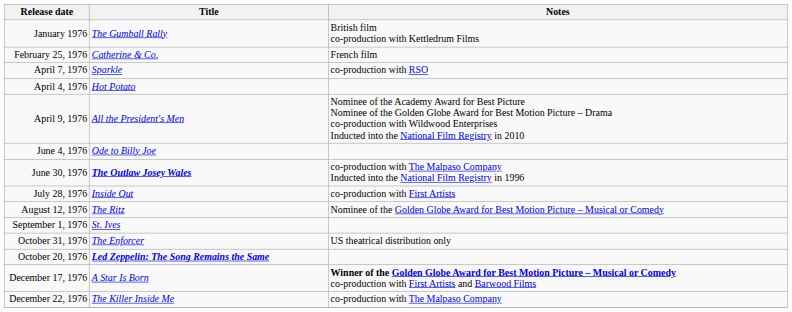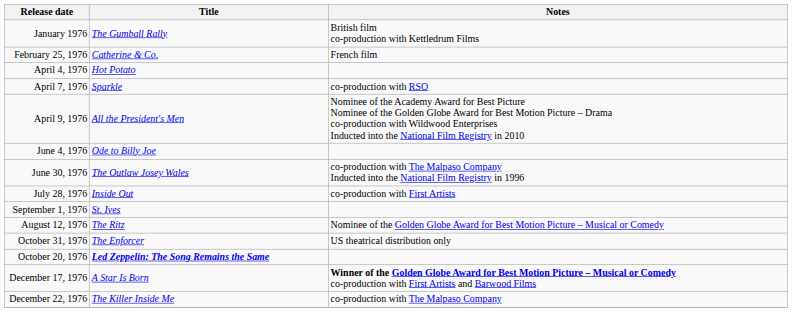 <table class="wikitable sortable" style="width:100%;">
 <tr>
 <th scope="col" style="width:130px;">Release date</th>
 <th>Title</th>
 <th>Notes</th>
 </tr>
 <tr>
 <td style="text-align:right;">January 1976</td>
 <td><em><a href='#'>The Gumball Rally</a></em></td>
 <td>British film<br>co-production with Kettledrum Films</td>
 </tr>
 <tr>
 <td style="text-align:right;">February 25, 1976</td>
 <td><em><a href='#'>Catherine & Co.</a></em></td>
 <td>French film</td>
 </tr>
 <tr>
+<td style="text-align:right;">April 4, 1976</td>
+<td><em><a href='#'>Hot Potato</a></em></td>
+<td></td>
+</tr>
+<tr>
 <td style="text-align:right;">April 7, 1976</td>
 <td><em><a href='#'>Sparkle</a></em></td>
 <td>co-production with <a href='#'>RSO</a></td>
-</tr>
-<tr>
-<td style="text-align:right;">April 4, 1976</td>
-<td><em><a href='#'>Hot Potato</a></em></td>
-<td></td>
 </tr>
 <tr>
 <td style="text-align:right;">April 9, 1976</td>
 <td><em><a href='#'>All the President's Men</a></em></td>
 <td>Nominee of the Academy Award for Best Picture<br>Nominee of the Golden Globe Award for Best Motion Picture – Drama<br>co-production with Wildwood Enterprises<br>Inducted into the <a href='#'>National Film Registry</a> in 2010</td>
 </tr>
 <tr>
 <td style="text-align:right;">June 4, 1976</td>
 <td><em><a href='#'>Ode to Billy Joe</a></em></td>
 <td></td>
 </tr>
 <tr>
 <td style="text-align:right;">June 30, 1976</td>
-<td><strong><em><a href='#'>The Outlaw Josey Wales</a></em></strong></td>
+<td><em><a href='#'>The Outlaw Josey Wales</a></em></td>
 <td>co-production with <a href='#'>The Malpaso Company</a><br>Inducted into the <a href='#'>National Film Registry</a> in 1996</td>
 </tr>
 <tr>
 <td style="text-align:right;">July 28, 1976</td>
 <td><em><a href='#'>Inside Out</a></em></td>
 <td>co-production with <a href='#'>First Artists</a></td>
 </tr>
 <tr>
+<td style="text-align:right;">September 1, 1976</td>
+<td><em><a href='#'>St. Ives</a></em></td>
+<td></td>
+</tr>
+<tr>
 <td style="text-align:right;">August 12, 1976</td>
 <td><em><a href='#'>The Ritz</a></em></td>
 <td>Nominee of the <a href='#'>Golden Globe Award for Best Motion Picture – Musical or Comedy</a></td>
-</tr>
-<tr>
-<td style="text-align:right;">September 1, 1976</td>
-<td><em><a href='#'>St. Ives</a></em></td>
-<td></td>
 </tr>
 <tr>
 <td style="text-align:right;">October 31, 1976</td>
 <td><em><a href='#'>The Enforcer</a></em></td>
 <td>US theatrical distribution only</td>
 </tr>
 <tr>
 <td style="text-align:right;">October 20, 1976</td>
 <td><strong><em><a href='#'>Led Zeppelin: The Song Remains the Same</a></em></strong></td>
 <td></td>
 </tr>
 <tr>
 <td style="text-align:right;">December 17, 1976</td>
 <td><em><a href='#'>A Star Is Born</a></em></td>
 <td><strong>Winner of the <a href='#'>Golden Globe Award for Best Motion Picture – Musical or Comedy</a></strong><br>co-production with <a href='#'>First Artists</a> and <a href='#'>Barwood Films</a></td>
 </tr>
 <tr>
 <td style="text-align:right;">December 22, 1976</td>
 <td><em><a href='#'>The Killer Inside Me</a></em></td>
 <td>co-production with <a href='#'>The Malpaso Company</a></td>
 </tr>
 <tr>
 </tr>
 </table>
